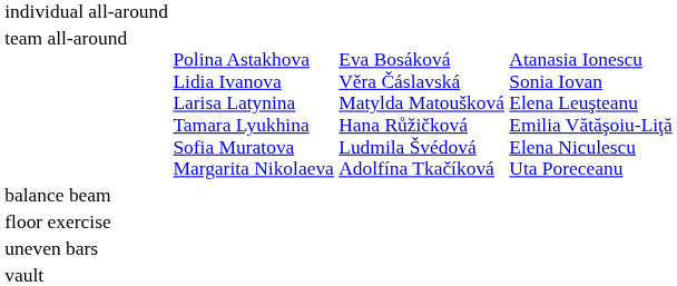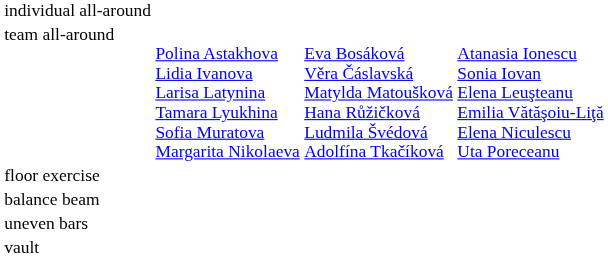 <table>
 <tr>
 <td>individual all-around<br></td>
 <td></td>
 <td></td>
 <td></td>
 </tr>
 <tr valign="top">
 <td>team all-around<br></td>
 <td><br><a href='#'>Polina Astakhova</a><br><a href='#'>Lidia Ivanova</a><br><a href='#'>Larisa Latynina</a><br><a href='#'>Tamara Lyukhina</a><br><a href='#'>Sofia Muratova</a><br><a href='#'>Margarita Nikolaeva</a></td>
 <td><br><a href='#'>Eva Bosáková</a><br><a href='#'>Věra Čáslavská</a><br><a href='#'>Matylda Matoušková</a><br><a href='#'>Hana Růžičková</a><br><a href='#'>Ludmila Švédová</a><br><a href='#'>Adolfína Tkačíková</a></td>
 <td><br><a href='#'>Atanasia Ionescu</a><br><a href='#'>Sonia Iovan</a><br><a href='#'>Elena Leuşteanu</a><br><a href='#'>Emilia Vătăşoiu-Liţă</a><br><a href='#'>Elena Niculescu</a><br><a href='#'>Uta Poreceanu</a></td>
 </tr>
 <tr>
-<td>balance beam<br></td>
+<td>floor exercise<br></td>
 <td></td>
 <td></td>
 <td></td>
 </tr>
 <tr>
-<td>floor exercise<br></td>
+<td>balance beam<br></td>
 <td></td>
 <td></td>
 <td></td>
 </tr>
 <tr>
 <td>uneven bars<br></td>
 <td></td>
 <td></td>
 <td></td>
 </tr>
 <tr>
 <td>vault<br></td>
 <td></td>
 <td></td>
 <td></td>
 </tr>
 </table>
